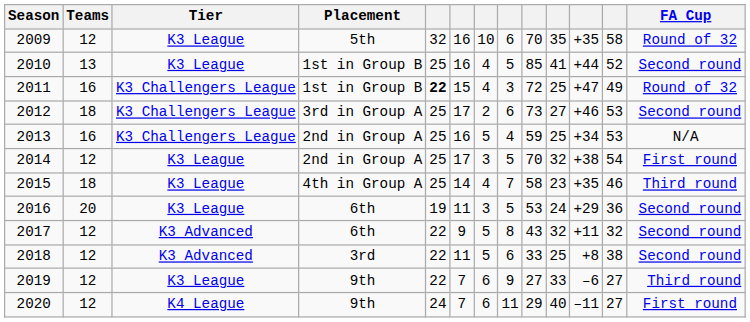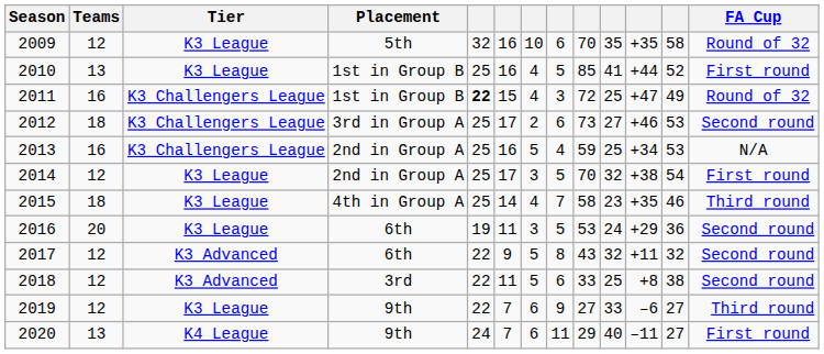 <table class="wikitable" style="text-align: center; font-size:90%;">
 <tr>
 <th>Season</th>
 <th>Teams</th>
 <th>Tier</th>
 <th>Placement</th>
 <th></th>
 <th></th>
 <th></th>
 <th></th>
 <th></th>
 <th></th>
 <th></th>
 <th></th>
 <th><a href='#'>FA Cup</a></th>
 </tr>
 <tr>
 <td>2009</td>
 <td>12</td>
 <td><a href='#'>K3 League</a></td>
 <td>5th</td>
 <td>32</td>
 <td>16</td>
 <td>10</td>
 <td>6</td>
 <td>70</td>
 <td>35</td>
 <td align=right>+35</td>
 <td>58</td>
 <td> <a href='#'>Round of 32</a></td>
 </tr>
 <tr>
 <td>2010</td>
 <td>13</td>
 <td><a href='#'>K3 League</a></td>
 <td>1st in Group B</td>
 <td>25</td>
 <td>16</td>
 <td>4</td>
 <td>5</td>
 <td>85</td>
 <td>41</td>
 <td align=right>+44</td>
 <td>52</td>
-<td> <a href='#'>Second round</a></td>
+<td> <a href='#'>First round</a></td>
 </tr>
 <tr>
 <td>2011</td>
 <td>16</td>
 <td><a href='#'>K3 Challengers League</a></td>
 <td>1st in Group B</td>
 <td><strong>22</strong></td>
 <td>15</td>
 <td>4</td>
 <td>3</td>
 <td>72</td>
 <td>25</td>
 <td align=right>+47</td>
 <td>49</td>
 <td> <a href='#'>Round of 32</a></td>
 </tr>
 <tr>
 <td>2012</td>
 <td>18</td>
 <td><a href='#'>K3 Challengers League</a></td>
 <td>3rd in Group A</td>
 <td>25</td>
 <td>17</td>
 <td>2</td>
 <td>6</td>
 <td>73</td>
 <td>27</td>
 <td align=right>+46</td>
 <td>53</td>
 <td> <a href='#'>Second round</a></td>
 </tr>
 <tr>
 <td>2013</td>
 <td>16</td>
 <td><a href='#'>K3 Challengers League</a></td>
 <td>2nd in Group A</td>
 <td>25</td>
 <td>16</td>
 <td>5</td>
 <td>4</td>
 <td>59</td>
 <td>25</td>
 <td align=right>+34</td>
 <td>53</td>
 <td>N/A</td>
 </tr>
 <tr>
 <td>2014</td>
 <td>12</td>
 <td><a href='#'>K3 League</a></td>
 <td>2nd in Group A</td>
 <td>25</td>
 <td>17</td>
 <td>3</td>
 <td>5</td>
 <td>70</td>
 <td>32</td>
 <td align=right>+38</td>
 <td>54</td>
 <td> <a href='#'>First round</a></td>
 </tr>
 <tr>
 <td>2015</td>
 <td>18</td>
 <td><a href='#'>K3 League</a></td>
 <td>4th in Group A</td>
 <td>25</td>
 <td>14</td>
 <td>4</td>
 <td>7</td>
 <td>58</td>
 <td>23</td>
 <td align=right>+35</td>
 <td>46</td>
 <td> <a href='#'>Third round</a></td>
 </tr>
 <tr>
 <td>2016</td>
 <td>20</td>
 <td><a href='#'>K3 League</a></td>
 <td>6th</td>
 <td>19</td>
 <td>11</td>
 <td>3</td>
 <td>5</td>
 <td>53</td>
 <td>24</td>
 <td align=right>+29</td>
 <td>36</td>
 <td> <a href='#'>Second round</a></td>
 </tr>
 <tr>
 <td>2017</td>
 <td>12</td>
 <td><a href='#'>K3 Advanced</a></td>
 <td>6th</td>
 <td>22</td>
 <td>9</td>
 <td>5</td>
 <td>8</td>
 <td>43</td>
 <td>32</td>
 <td align=right>+11</td>
 <td>32</td>
 <td> <a href='#'>Second round</a></td>
 </tr>
 <tr>
 <td>2018</td>
 <td>12</td>
 <td><a href='#'>K3 Advanced</a></td>
 <td>3rd</td>
 <td>22</td>
 <td>11</td>
 <td>5</td>
 <td>6</td>
 <td>33</td>
 <td>25</td>
 <td align=right>+8</td>
 <td>38</td>
 <td> <a href='#'>Second round</a></td>
 </tr>
 <tr>
 <td>2019</td>
 <td>12</td>
 <td><a href='#'>K3 League</a></td>
 <td>9th</td>
 <td>22</td>
 <td>7</td>
 <td>6</td>
 <td>9</td>
 <td>27</td>
 <td>33</td>
 <td align=right>–6</td>
 <td>27</td>
 <td>  <a href='#'>Third round</a></td>
 </tr>
 <tr>
 <td>2020</td>
-<td>12</td>
+<td>13</td>
 <td><a href='#'>K4 League</a></td>
 <td>9th</td>
 <td>24</td>
 <td>7</td>
 <td>6</td>
 <td>11</td>
 <td>29</td>
 <td>40</td>
 <td align=right>–11</td>
 <td>27</td>
 <td> <a href='#'>First round</a></td>
 </tr>
 </table>
